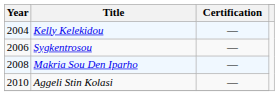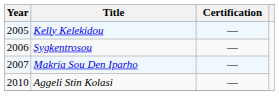 <table class="wikitable"|width=100%>
 <tr bgcolor="#CCCCCC">
 <th width="20" rowspan="2">Year</th>
 <th width="235" rowspan="2">Title</th>
 <th width="100" rowspan="2">Certification</th>
 </tr>
 <tr>
 <th></th>
 </tr>
 <tr bgcolor="#F0F8FF">
-<td>2004</td>
+<td>2005</td>
 <td><em><a href='#'>Kelly Kelekidou</a></em></td>
 <td align="center">—</td>
 </tr>
 <tr>
 <td>2006</td>
 <td><em><a href='#'>Sygkentrosou</a></em></td>
 <td align="center">—</td>
 </tr>
 <tr bgcolor="#F0F8FF">
-<td>2008</td>
+<td>2007</td>
 <td><em><a href='#'>Makria Sou Den Iparho</a></em></td>
 <td align="center">—</td>
 </tr>
 <tr>
 <td>2010</td>
 <td><em>Aggeli Stin Kolasi</em></td>
 <td align="center">—</td>
 </tr>
 <tr bgcolor="#F0F8FF">
 </tr>
 </table>
